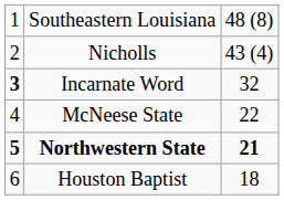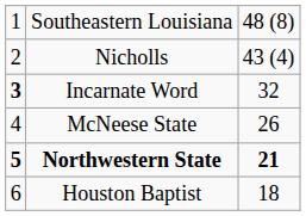 <table class="wikitable">
 <tr align="center">
 <td>1</td>
 <td>Southeastern Louisiana</td>
 <td>48 (8)</td>
 </tr>
 <tr align="center">
 <td>2</td>
 <td>Nicholls</td>
 <td>43 (4)</td>
 </tr>
 <tr align="center">
 <td><strong>3</strong></td>
 <td>Incarnate Word</td>
 <td>32</td>
 </tr>
 <tr align="center">
 <td>4</td>
 <td>McNeese State</td>
-<td>22</td>
+<td>26</td>
 </tr>
 <tr align="center">
 <td><strong>5</strong></td>
 <td><strong>Northwestern State</strong></td>
 <td><strong>21</strong></td>
 </tr>
 <tr align="center">
 <td>6</td>
 <td>Houston Baptist</td>
 <td>18</td>
 </tr>
 </table>
